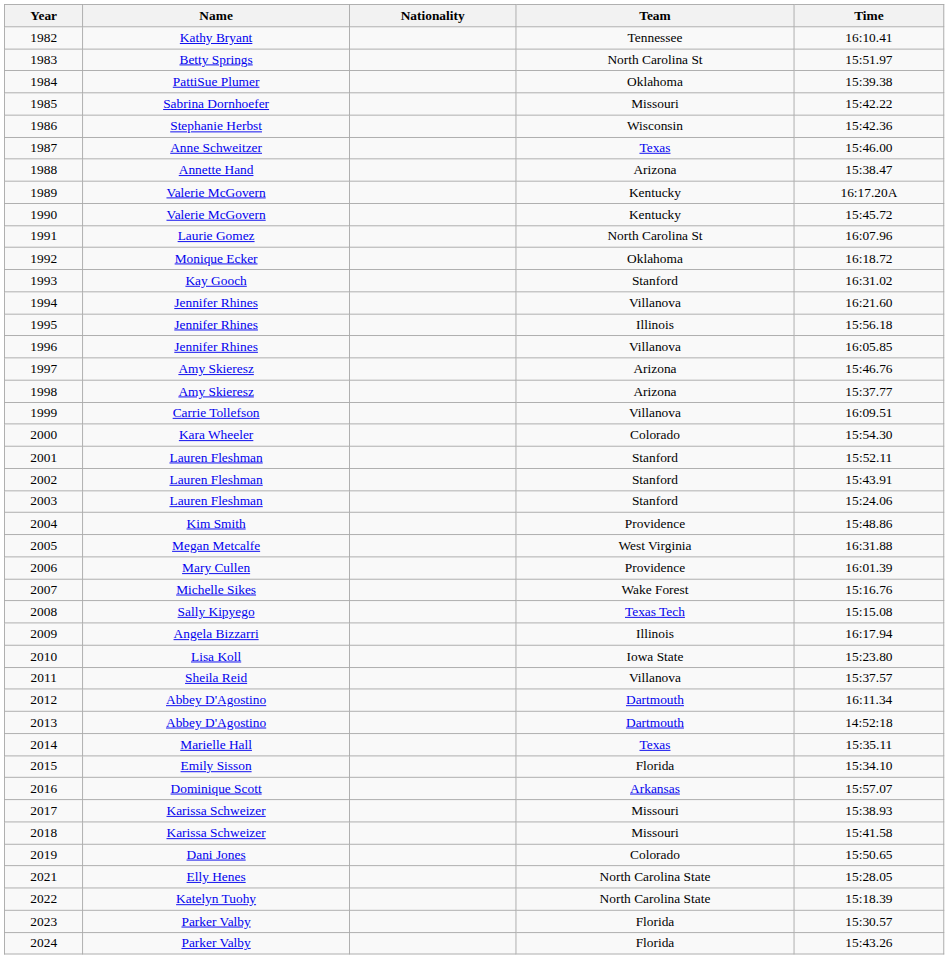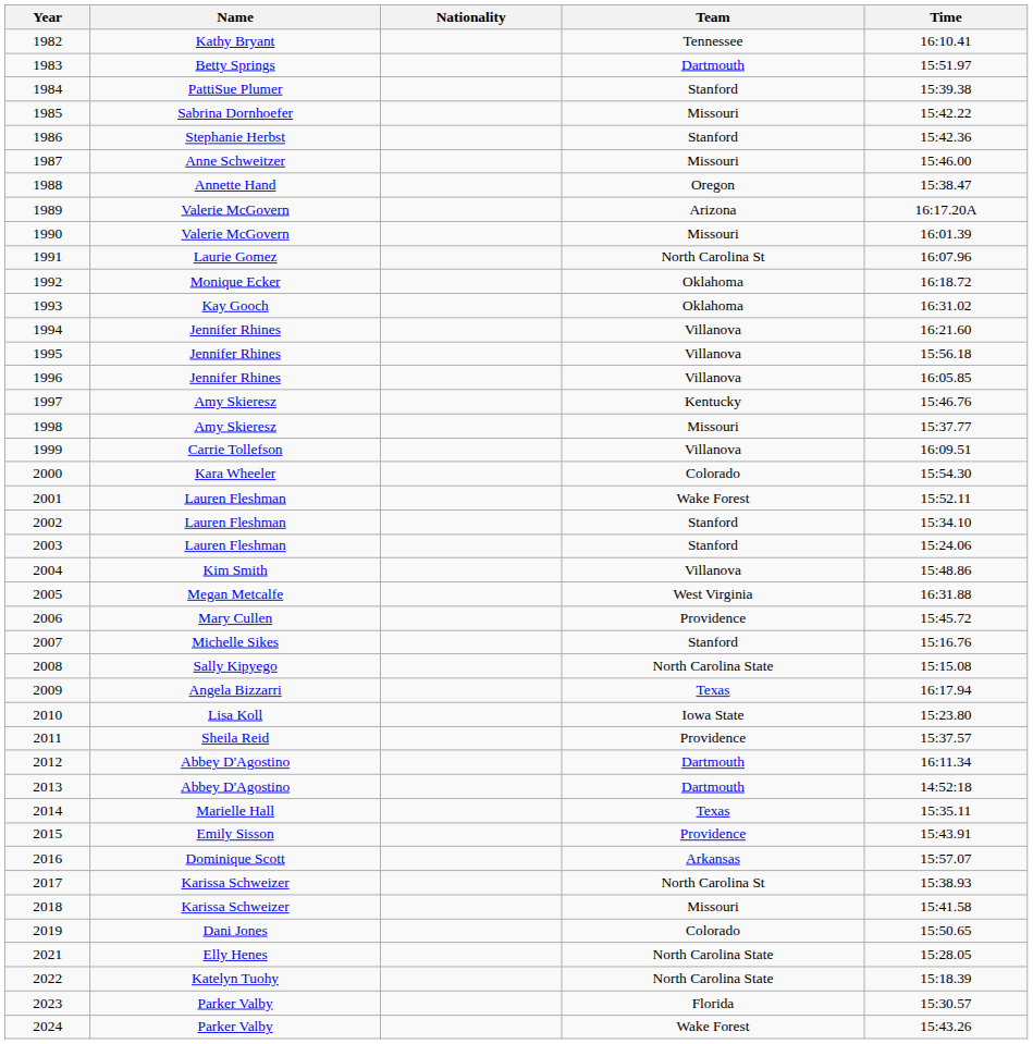 <table class="wikitable sortable" style="font-size:90%; width: 80%; text-align: center;">
 <tr>
 <th>Year</th>
 <th>Name</th>
 <th>Nationality</th>
 <th>Team</th>
 <th>Time</th>
 </tr>
 <tr>
 <td>1982</td>
 <td><a href='#'>Kathy Bryant</a></td>
 <td></td>
 <td>Tennessee</td>
 <td>16:10.41</td>
 </tr>
 <tr>
 <td>1983</td>
 <td><a href='#'>Betty Springs</a></td>
 <td></td>
-<td>North Carolina St</td>
+<td><a href='#'>Dartmouth</a></td>
 <td>15:51.97</td>
 </tr>
 <tr>
 <td>1984</td>
 <td><a href='#'>PattiSue Plumer</a></td>
 <td></td>
-<td>Oklahoma</td>
+<td>Stanford</td>
 <td>15:39.38</td>
 </tr>
 <tr>
 <td>1985</td>
 <td><a href='#'>Sabrina Dornhoefer</a></td>
 <td></td>
 <td>Missouri</td>
 <td>15:42.22</td>
 </tr>
 <tr>
 <td>1986</td>
 <td><a href='#'>Stephanie Herbst</a></td>
 <td></td>
-<td>Wisconsin</td>
+<td>Stanford</td>
 <td>15:42.36</td>
 </tr>
 <tr>
 <td>1987</td>
 <td><a href='#'>Anne Schweitzer</a></td>
 <td></td>
-<td><a href='#'>Texas</a></td>
+<td>Missouri</td>
 <td>15:46.00</td>
 </tr>
 <tr>
 <td>1988</td>
 <td><a href='#'>Annette Hand</a></td>
 <td></td>
-<td>Arizona</td>
+<td>Oregon</td>
 <td>15:38.47</td>
 </tr>
 <tr>
 <td>1989</td>
 <td><a href='#'>Valerie McGovern</a></td>
 <td></td>
-<td>Kentucky</td>
+<td>Arizona</td>
 <td>16:17.20A</td>
 </tr>
 <tr>
 <td>1990</td>
 <td><a href='#'>Valerie McGovern</a></td>
 <td></td>
-<td>Kentucky</td>
-<td>15:45.72</td>
+<td>Missouri</td>
+<td>16:01.39</td>
 </tr>
 <tr>
 <td>1991</td>
 <td><a href='#'>Laurie Gomez</a></td>
 <td></td>
 <td>North Carolina St</td>
 <td>16:07.96</td>
 </tr>
 <tr>
 <td>1992</td>
 <td><a href='#'>Monique Ecker</a></td>
 <td></td>
 <td>Oklahoma</td>
 <td>16:18.72</td>
 </tr>
 <tr>
 <td>1993</td>
 <td><a href='#'>Kay Gooch</a></td>
 <td></td>
-<td>Stanford</td>
+<td>Oklahoma</td>
 <td>16:31.02</td>
 </tr>
 <tr>
 <td>1994</td>
 <td><a href='#'>Jennifer Rhines</a></td>
 <td></td>
 <td>Villanova</td>
 <td>16:21.60</td>
 </tr>
 <tr>
 <td>1995</td>
 <td><a href='#'>Jennifer Rhines</a></td>
 <td></td>
-<td>Illinois</td>
+<td>Villanova</td>
 <td>15:56.18</td>
 </tr>
 <tr>
 <td>1996</td>
 <td><a href='#'>Jennifer Rhines</a></td>
 <td></td>
 <td>Villanova</td>
 <td>16:05.85</td>
 </tr>
 <tr>
 <td>1997</td>
 <td><a href='#'>Amy Skieresz</a></td>
 <td></td>
-<td>Arizona</td>
+<td>Kentucky</td>
 <td>15:46.76</td>
 </tr>
 <tr>
 <td>1998</td>
 <td><a href='#'>Amy Skieresz</a></td>
 <td></td>
-<td>Arizona</td>
+<td>Missouri</td>
 <td>15:37.77</td>
 </tr>
 <tr>
 <td>1999</td>
 <td><a href='#'>Carrie Tollefson</a></td>
 <td></td>
 <td>Villanova</td>
 <td>16:09.51</td>
 </tr>
 <tr>
 <td>2000</td>
 <td><a href='#'>Kara Wheeler</a></td>
 <td></td>
 <td>Colorado</td>
 <td>15:54.30</td>
 </tr>
 <tr>
 <td>2001</td>
 <td><a href='#'>Lauren Fleshman</a></td>
 <td></td>
-<td>Stanford</td>
+<td>Wake Forest</td>
 <td>15:52.11</td>
 </tr>
 <tr>
 <td>2002</td>
 <td><a href='#'>Lauren Fleshman</a></td>
 <td></td>
 <td>Stanford</td>
-<td>15:43.91</td>
+<td>15:34.10</td>
 </tr>
 <tr>
 <td>2003</td>
 <td><a href='#'>Lauren Fleshman</a></td>
 <td></td>
 <td>Stanford</td>
 <td>15:24.06</td>
 </tr>
 <tr>
 <td>2004</td>
 <td><a href='#'>Kim Smith</a></td>
 <td></td>
-<td>Providence</td>
+<td>Villanova</td>
 <td>15:48.86</td>
 </tr>
 <tr>
 <td>2005</td>
 <td><a href='#'>Megan Metcalfe</a></td>
 <td></td>
 <td>West Virginia</td>
 <td>16:31.88</td>
 </tr>
 <tr>
 <td>2006</td>
 <td><a href='#'>Mary Cullen</a></td>
 <td></td>
 <td>Providence</td>
-<td>16:01.39</td>
+<td>15:45.72</td>
 </tr>
 <tr>
 <td>2007</td>
 <td><a href='#'>Michelle Sikes</a></td>
 <td></td>
-<td>Wake Forest</td>
+<td>Stanford</td>
 <td>15:16.76</td>
 </tr>
 <tr>
 <td>2008</td>
 <td><a href='#'>Sally Kipyego</a></td>
 <td></td>
-<td><a href='#'>Texas Tech</a></td>
+<td>North Carolina State</td>
 <td>15:15.08</td>
 </tr>
 <tr>
 <td>2009</td>
 <td><a href='#'>Angela Bizzarri</a></td>
 <td></td>
-<td>Illinois</td>
+<td><a href='#'>Texas</a></td>
 <td>16:17.94</td>
 </tr>
 <tr>
 <td>2010</td>
 <td><a href='#'>Lisa Koll</a></td>
 <td></td>
 <td>Iowa State</td>
 <td>15:23.80</td>
 </tr>
 <tr>
 <td>2011</td>
 <td><a href='#'>Sheila Reid</a></td>
 <td></td>
-<td>Villanova</td>
+<td>Providence</td>
 <td>15:37.57</td>
 </tr>
 <tr>
 <td>2012</td>
 <td><a href='#'>Abbey D'Agostino</a></td>
 <td></td>
 <td><a href='#'>Dartmouth</a></td>
 <td>16:11.34</td>
 </tr>
 <tr>
 <td>2013</td>
 <td><a href='#'>Abbey D'Agostino</a></td>
 <td></td>
 <td><a href='#'>Dartmouth</a></td>
 <td>14:52:18</td>
 </tr>
 <tr>
 <td>2014</td>
 <td><a href='#'>Marielle Hall</a></td>
 <td></td>
 <td><a href='#'>Texas</a></td>
 <td>15:35.11</td>
 </tr>
 <tr>
 <td>2015</td>
 <td><a href='#'>Emily Sisson</a></td>
 <td></td>
-<td>Florida</td>
-<td>15:34.10</td>
+<td><a href='#'>Providence</a></td>
+<td>15:43.91</td>
 </tr>
 <tr>
 <td>2016</td>
 <td><a href='#'>Dominique Scott</a></td>
 <td></td>
 <td><a href='#'>Arkansas</a></td>
 <td>15:57.07</td>
 </tr>
 <tr>
 <td>2017</td>
 <td><a href='#'>Karissa Schweizer</a></td>
 <td></td>
-<td>Missouri</td>
+<td>North Carolina St</td>
 <td>15:38.93</td>
 </tr>
 <tr>
 <td>2018</td>
 <td><a href='#'>Karissa Schweizer</a></td>
 <td></td>
 <td>Missouri</td>
 <td>15:41.58</td>
 </tr>
 <tr>
 <td>2019</td>
 <td><a href='#'>Dani Jones</a></td>
 <td></td>
 <td>Colorado</td>
 <td>15:50.65</td>
 </tr>
 <tr>
 <td>2021</td>
 <td><a href='#'>Elly Henes</a></td>
 <td></td>
 <td>North Carolina State</td>
 <td>15:28.05</td>
 </tr>
 <tr>
 <td>2022</td>
 <td><a href='#'>Katelyn Tuohy</a></td>
 <td></td>
 <td>North Carolina State</td>
 <td>15:18.39</td>
 </tr>
 <tr>
 <td>2023</td>
 <td><a href='#'>Parker Valby</a></td>
 <td></td>
 <td>Florida</td>
 <td>15:30.57</td>
 </tr>
 <tr>
 <td>2024</td>
 <td><a href='#'>Parker Valby</a></td>
 <td></td>
-<td>Florida</td>
+<td>Wake Forest</td>
 <td>15:43.26</td>
 </tr>
 </table>
